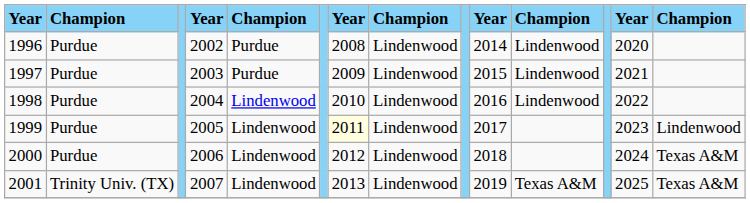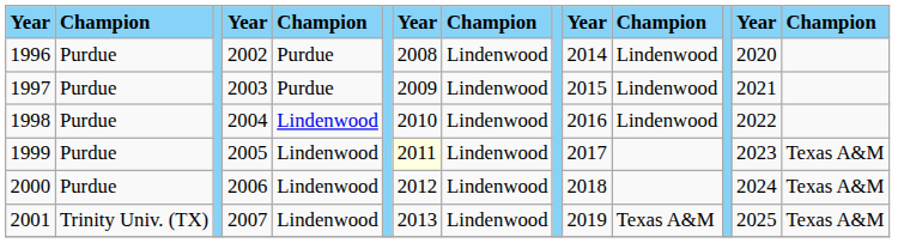 <table class="wikitable" style="font-size:85%;">
 <tr ! style="background-color: #87D3F8;">
 <td><strong>Year</strong></td>
 <td><strong>Champion</strong></td>
 <td rowspan=7></td>
 <td><strong>Year</strong></td>
 <td><strong>Champion</strong></td>
 <td rowspan=7></td>
 <td><strong>Year</strong></td>
 <td><strong>Champion</strong></td>
 <td rowspan=7></td>
 <td><strong>Year</strong></td>
 <td><strong>Champion</strong></td>
 <td rowspan=7></td>
 <td><strong>Year</strong></td>
 <td><strong>Champion</strong></td>
 </tr>
 <tr --->
 <td>1996</td>
 <td>Purdue</td>
 <td>2002</td>
 <td>Purdue</td>
 <td>2008</td>
 <td>Lindenwood</td>
 <td>2014</td>
 <td>Lindenwood</td>
 <td>2020</td>
 <td></td>
 </tr>
 <tr --->
 <td>1997</td>
 <td>Purdue</td>
 <td>2003</td>
 <td>Purdue</td>
 <td>2009</td>
 <td>Lindenwood</td>
 <td>2015</td>
 <td>Lindenwood</td>
 <td>2021</td>
 <td></td>
 </tr>
 <tr --->
 <td>1998</td>
 <td>Purdue</td>
 <td>2004</td>
 <td><a href='#'>Lindenwood</a></td>
 <td>2010</td>
 <td>Lindenwood</td>
 <td>2016</td>
 <td>Lindenwood</td>
 <td>2022</td>
 <td></td>
 </tr>
 <tr --->
 <td>1999</td>
 <td>Purdue</td>
 <td>2005</td>
 <td>Lindenwood</td>
 <td style="background: lightyellow;">2011</td>
 <td>Lindenwood</td>
 <td>2017</td>
 <td></td>
 <td>2023</td>
-<td>Lindenwood</td>
+<td>Texas A&M</td>
 </tr>
 <tr --->
 <td>2000</td>
 <td>Purdue</td>
 <td>2006</td>
 <td>Lindenwood</td>
 <td>2012</td>
 <td>Lindenwood</td>
 <td>2018</td>
 <td></td>
 <td>2024</td>
 <td>Texas A&M</td>
 </tr>
 <tr --->
 <td>2001</td>
 <td>Trinity Univ. (TX)</td>
 <td>2007</td>
 <td>Lindenwood</td>
 <td>2013</td>
 <td>Lindenwood</td>
 <td>2019</td>
 <td>Texas A&M</td>
 <td>2025</td>
 <td>Texas A&M</td>
 </tr>
 <tr --->
 </tr>
 </table>
